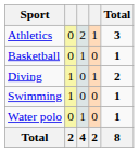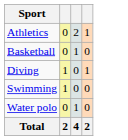 <table class="wikitable" style="font-size:90%; text-align:center;">
 <tr>
 <th>Sport</th>
 <th></th>
 <th></th>
 <th></th>
-<th>Total</th>
 </tr>
 <tr>
 <td align=left><a href='#'>Athletics</a></td>
 <td style="background:#F7F6A8;">0</td>
 <td style="background:#DCE5E5;">2</td>
 <td style="background:#FFDAB9;">1</td>
-<td><strong>3</strong></td>
 </tr>
 <tr>
 <td align=left><a href='#'>Basketball</a></td>
 <td style="background:#F7F6A8;">0</td>
 <td style="background:#DCE5E5;">1</td>
 <td style="background:#FFDAB9;">0</td>
-<td><strong>1</strong></td>
 </tr>
 <tr>
 <td align=left><a href='#'>Diving</a></td>
 <td style="background:#F7F6A8;">1</td>
 <td style="background:#DCE5E5;">0</td>
 <td style="background:#FFDAB9;">1</td>
-<td><strong>2</strong></td>
 </tr>
 <tr>
 <td align=left><a href='#'>Swimming</a></td>
 <td style="background:#F7F6A8;">1</td>
 <td style="background:#DCE5E5;">0</td>
 <td style="background:#FFDAB9;">0</td>
-<td><strong>1</strong></td>
 </tr>
 <tr>
 <td align=left><a href='#'>Water polo</a></td>
 <td style="background:#F7F6A8;">0</td>
 <td style="background:#DCE5E5;">1</td>
 <td style="background:#FFDAB9;">0</td>
-<td><strong>1</strong></td>
 </tr>
 <tr class="sortbottom">
 <th>Total</th>
 <th>2</th>
 <th>4</th>
 <th>2</th>
-<th>8</th>
 </tr>
 </table>
